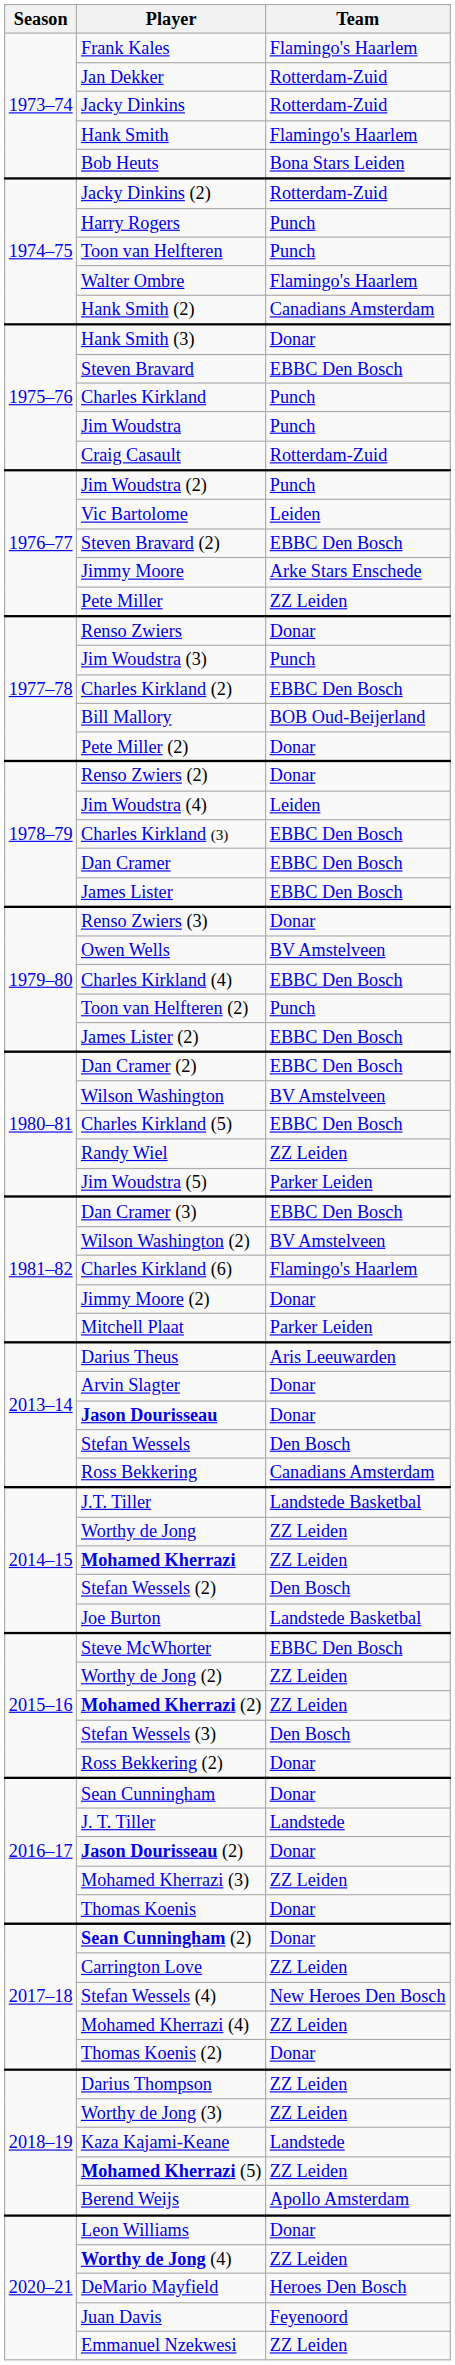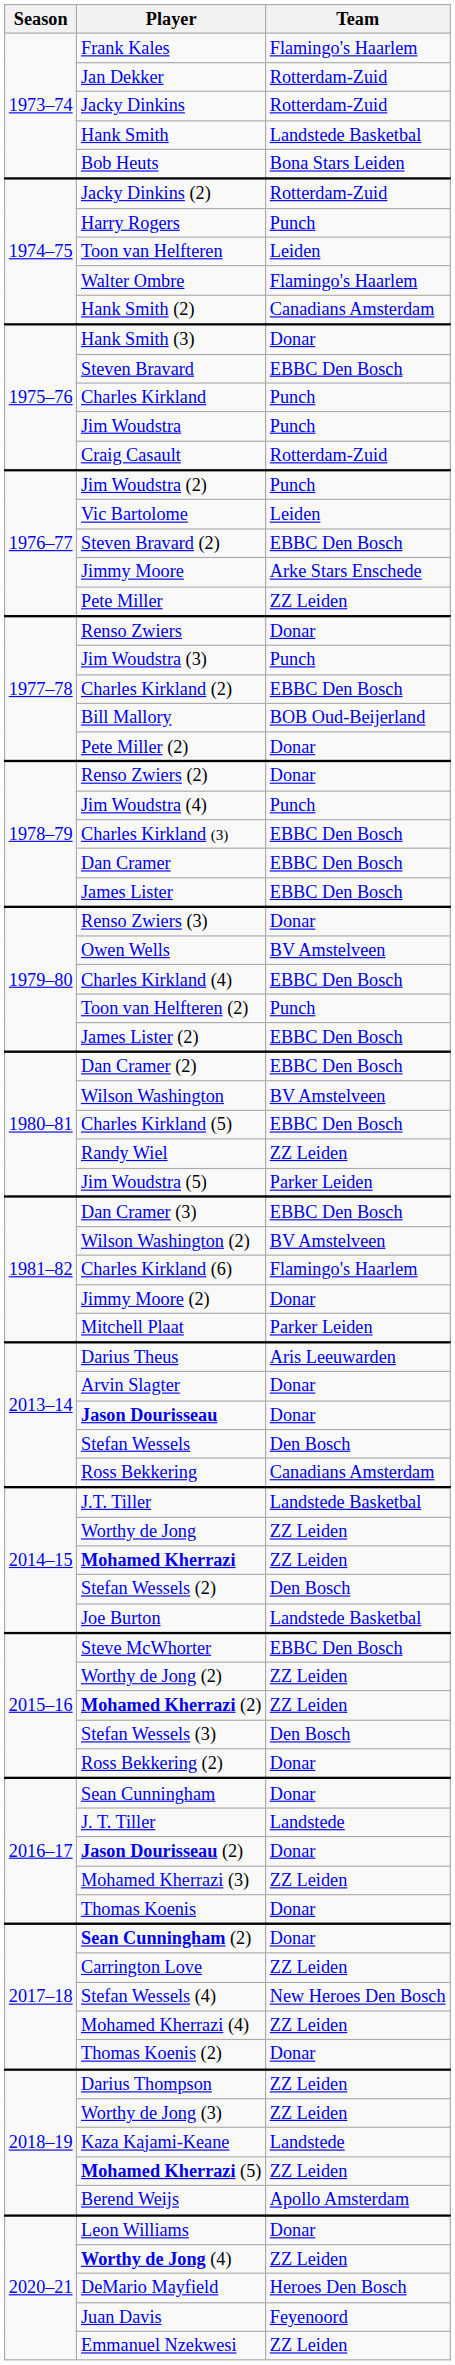 <table class="wikitable">
 <tr>
 <th>Season</th>
 <th>Player</th>
 <th>Team</th>
 </tr>
 <tr>
 <td rowspan="5"><a href='#'>1973–74</a></td>
 <td><a href='#'>Frank Kales</a></td>
 <td><a href='#'>Flamingo's Haarlem</a></td>
 </tr>
 <tr>
 <td><a href='#'>Jan Dekker</a></td>
 <td><a href='#'>Rotterdam-Zuid</a></td>
 </tr>
 <tr>
 <td><a href='#'>Jacky Dinkins</a></td>
 <td><a href='#'>Rotterdam-Zuid</a></td>
 </tr>
 <tr>
 <td><a href='#'>Hank Smith</a></td>
-<td><a href='#'>Flamingo's Haarlem</a></td>
+<td><a href='#'>Landstede Basketbal</a></td>
 </tr>
 <tr>
 <td><a href='#'>Bob Heuts</a></td>
 <td><a href='#'>Bona Stars Leiden</a></td>
 </tr>
 <tr style="border-top:2px solid black">
 <td rowspan="5"><a href='#'>1974–75</a></td>
 <td><a href='#'>Jacky Dinkins</a> (2)</td>
 <td><a href='#'>Rotterdam-Zuid</a></td>
 </tr>
 <tr>
 <td><a href='#'>Harry Rogers</a></td>
 <td><a href='#'>Punch</a></td>
 </tr>
 <tr>
 <td><a href='#'>Toon van Helfteren</a></td>
-<td><a href='#'>Punch</a></td>
+<td><a href='#'>Leiden</a></td>
 </tr>
 <tr>
 <td><a href='#'>Walter Ombre</a></td>
 <td><a href='#'>Flamingo's Haarlem</a></td>
 </tr>
 <tr>
 <td><a href='#'>Hank Smith</a> (2)</td>
 <td><a href='#'>Canadians Amsterdam</a></td>
 </tr>
 <tr style="border-top:2px solid black">
 <td rowspan="5"><a href='#'>1975–76</a></td>
 <td><a href='#'>Hank Smith</a> (3)</td>
 <td><a href='#'>Donar</a></td>
 </tr>
 <tr>
 <td><a href='#'>Steven Bravard</a></td>
 <td><a href='#'>EBBC Den Bosch</a></td>
 </tr>
 <tr>
 <td><a href='#'>Charles Kirkland</a></td>
 <td><a href='#'>Punch</a></td>
 </tr>
 <tr>
 <td><a href='#'>Jim Woudstra</a></td>
 <td><a href='#'>Punch</a></td>
 </tr>
 <tr>
 <td><a href='#'>Craig Casault</a></td>
 <td><a href='#'>Rotterdam-Zuid</a></td>
 </tr>
 <tr style="border-top:2px solid black">
 <td rowspan="5"><a href='#'>1976–77</a></td>
 <td><a href='#'>Jim Woudstra</a> (2)</td>
 <td><a href='#'>Punch</a></td>
 </tr>
 <tr>
 <td><a href='#'>Vic Bartolome</a></td>
 <td><a href='#'>Leiden</a></td>
 </tr>
 <tr>
 <td><a href='#'>Steven Bravard</a> (2)</td>
 <td><a href='#'>EBBC Den Bosch</a></td>
 </tr>
 <tr>
 <td><a href='#'>Jimmy Moore</a></td>
 <td><a href='#'>Arke Stars Enschede</a></td>
 </tr>
 <tr>
 <td><a href='#'>Pete Miller</a></td>
 <td><a href='#'>ZZ Leiden</a></td>
 </tr>
 <tr style="border-top:2px solid black">
 <td rowspan="5"><a href='#'>1977–78</a></td>
 <td><a href='#'>Renso Zwiers</a></td>
 <td><a href='#'>Donar</a></td>
 </tr>
 <tr>
 <td><a href='#'>Jim Woudstra</a> (3)</td>
 <td><a href='#'>Punch</a></td>
 </tr>
 <tr>
 <td><a href='#'>Charles Kirkland</a> (2)</td>
 <td><a href='#'>EBBC Den Bosch</a></td>
 </tr>
 <tr>
 <td><a href='#'>Bill Mallory</a></td>
 <td><a href='#'>BOB Oud-Beijerland</a></td>
 </tr>
 <tr>
 <td><a href='#'>Pete Miller</a> (2)</td>
 <td><a href='#'>Donar</a></td>
 </tr>
 <tr>
 </tr>
 <tr style="border-top:2px solid black">
 <td rowspan=5><a href='#'>1978–79</a></td>
 <td><a href='#'>Renso Zwiers</a> (2)</td>
 <td><a href='#'>Donar</a></td>
 </tr>
 <tr>
 <td><a href='#'>Jim Woudstra</a> (4)</td>
-<td><a href='#'>Leiden</a></td>
+<td><a href='#'>Punch</a></td>
 </tr>
 <tr>
 <td><a href='#'>Charles Kirkland</a> <small>(3)</small></td>
 <td><a href='#'>EBBC Den Bosch</a></td>
 </tr>
 <tr>
 <td><a href='#'>Dan Cramer</a></td>
 <td><a href='#'>EBBC Den Bosch</a></td>
 </tr>
 <tr>
 <td><a href='#'>James Lister</a></td>
 <td><a href='#'>EBBC Den Bosch</a></td>
 </tr>
 <tr>
 </tr>
 <tr style="border-top:2px solid black">
 <td rowspan=5><a href='#'>1979–80</a></td>
 <td><a href='#'>Renso Zwiers</a> (3)</td>
 <td><a href='#'>Donar</a></td>
 </tr>
 <tr>
 <td><a href='#'>Owen Wells</a></td>
 <td><a href='#'>BV Amstelveen</a></td>
 </tr>
 <tr>
 <td><a href='#'>Charles Kirkland</a> (4)</td>
 <td><a href='#'>EBBC Den Bosch</a></td>
 </tr>
 <tr>
 <td><a href='#'>Toon van Helfteren</a> (2)</td>
 <td><a href='#'>Punch</a></td>
 </tr>
 <tr>
 <td><a href='#'>James Lister</a> (2)</td>
 <td><a href='#'>EBBC Den Bosch</a></td>
 </tr>
 <tr>
 </tr>
 <tr style="border-top:2px solid black">
 <td rowspan=5><a href='#'>1980–81</a></td>
 <td><a href='#'>Dan Cramer</a> (2)</td>
 <td><a href='#'>EBBC Den Bosch</a></td>
 </tr>
 <tr>
 <td><a href='#'>Wilson Washington</a></td>
 <td><a href='#'>BV Amstelveen</a></td>
 </tr>
 <tr>
 <td><a href='#'>Charles Kirkland</a> (5)</td>
 <td><a href='#'>EBBC Den Bosch</a></td>
 </tr>
 <tr>
 <td><a href='#'>Randy Wiel</a></td>
 <td><a href='#'>ZZ Leiden</a></td>
 </tr>
 <tr>
 <td><a href='#'>Jim Woudstra</a> (5)</td>
 <td><a href='#'>Parker Leiden</a></td>
 </tr>
 <tr>
 </tr>
 <tr style="border-top:2px solid black">
 <td rowspan=5><a href='#'>1981–82</a></td>
 <td><a href='#'>Dan Cramer</a> (3)</td>
 <td><a href='#'>EBBC Den Bosch</a></td>
 </tr>
 <tr>
 <td><a href='#'>Wilson Washington</a> (2)</td>
 <td><a href='#'>BV Amstelveen</a></td>
 </tr>
 <tr>
 <td><a href='#'>Charles Kirkland</a> (6)</td>
 <td><a href='#'>Flamingo's Haarlem</a></td>
 </tr>
 <tr>
 <td><a href='#'>Jimmy Moore</a> (2)</td>
 <td><a href='#'>Donar</a></td>
 </tr>
 <tr>
 <td><a href='#'>Mitchell Plaat</a></td>
 <td><a href='#'>Parker Leiden</a></td>
 </tr>
 <tr>
 </tr>
 <tr style="border-top:2px solid black">
 <td rowspan=5 align=center><a href='#'>2013–14</a> <br> <br> </td>
 <td><a href='#'>Darius Theus</a></td>
 <td><a href='#'>Aris Leeuwarden</a></td>
 </tr>
 <tr>
 <td><a href='#'>Arvin Slagter</a></td>
 <td><a href='#'>Donar</a></td>
 </tr>
 <tr>
 <td><strong><a href='#'>Jason Dourisseau</a></strong></td>
 <td><a href='#'>Donar</a></td>
 </tr>
 <tr>
 <td><a href='#'>Stefan Wessels</a></td>
 <td><a href='#'>Den Bosch</a></td>
 </tr>
 <tr>
 <td><a href='#'>Ross Bekkering</a></td>
 <td><a href='#'>Canadians Amsterdam</a></td>
 </tr>
 <tr>
 </tr>
 <tr style="border-top:2px solid black">
 <td rowspan=5 align=center><a href='#'>2014–15</a></td>
 <td><a href='#'>J.T. Tiller</a></td>
 <td><a href='#'>Landstede Basketbal</a></td>
 </tr>
 <tr>
 <td><a href='#'>Worthy de Jong</a></td>
 <td><a href='#'>ZZ Leiden</a></td>
 </tr>
 <tr>
 <td><strong><a href='#'>Mohamed Kherrazi</a></strong></td>
 <td><a href='#'>ZZ Leiden</a></td>
 </tr>
 <tr>
 <td><a href='#'>Stefan Wessels</a> (2)</td>
 <td><a href='#'>Den Bosch</a></td>
 </tr>
 <tr>
 <td><a href='#'>Joe Burton</a></td>
 <td><a href='#'>Landstede Basketbal</a></td>
 </tr>
 <tr>
 </tr>
 <tr style="border-top:2px solid black">
 <td rowspan=5 align=center><a href='#'>2015–16</a></td>
 <td><a href='#'>Steve McWhorter</a></td>
 <td><a href='#'>EBBC Den Bosch</a></td>
 </tr>
 <tr>
 <td><a href='#'>Worthy de Jong</a> (2)</td>
 <td><a href='#'>ZZ Leiden</a></td>
 </tr>
 <tr>
 <td><strong><a href='#'>Mohamed Kherrazi</a></strong> (2)</td>
 <td><a href='#'>ZZ Leiden</a></td>
 </tr>
 <tr>
 <td><a href='#'>Stefan Wessels</a> (3)</td>
 <td><a href='#'>Den Bosch</a></td>
 </tr>
 <tr>
 <td><a href='#'>Ross Bekkering</a> (2)</td>
 <td><a href='#'>Donar</a></td>
 </tr>
 <tr style="border-top:2px solid black">
 <td rowspan=5 align=center><a href='#'>2016–17</a></td>
 <td><a href='#'>Sean Cunningham</a></td>
 <td><a href='#'>Donar</a></td>
 </tr>
 <tr>
 <td><a href='#'>J. T. Tiller</a></td>
 <td><a href='#'>Landstede</a></td>
 </tr>
 <tr>
 <td><strong><a href='#'>Jason Dourisseau</a></strong> (2)</td>
 <td><a href='#'>Donar</a></td>
 </tr>
 <tr>
 <td><a href='#'>Mohamed Kherrazi</a> (3)</td>
 <td><a href='#'>ZZ Leiden</a></td>
 </tr>
 <tr>
 <td><a href='#'>Thomas Koenis</a></td>
 <td><a href='#'>Donar</a></td>
 </tr>
 <tr>
 </tr>
 <tr style="border-top:2px solid black">
 <td rowspan=5 align=center><a href='#'>2017–18</a></td>
 <td><strong><a href='#'>Sean Cunningham</a></strong> (2)</td>
 <td><a href='#'>Donar</a></td>
 </tr>
 <tr>
 <td><a href='#'>Carrington Love</a></td>
 <td><a href='#'>ZZ Leiden</a></td>
 </tr>
 <tr>
 <td><a href='#'>Stefan Wessels</a> (4)</td>
 <td><a href='#'>New Heroes Den Bosch</a></td>
 </tr>
 <tr>
 <td><a href='#'>Mohamed Kherrazi</a> (4)</td>
 <td><a href='#'>ZZ Leiden</a></td>
 </tr>
 <tr>
 <td><a href='#'>Thomas Koenis</a> (2)</td>
 <td><a href='#'>Donar</a></td>
 </tr>
 <tr style="border-top:2px solid black">
 <td rowspan=5 align=center><a href='#'>2018–19</a></td>
 <td><a href='#'>Darius Thompson</a></td>
 <td><a href='#'>ZZ Leiden</a></td>
 </tr>
 <tr>
 <td><a href='#'>Worthy de Jong</a> (3)</td>
 <td><a href='#'>ZZ Leiden</a></td>
 </tr>
 <tr>
 <td><a href='#'>Kaza Kajami-Keane</a></td>
 <td><a href='#'>Landstede</a></td>
 </tr>
 <tr>
 <td><strong><a href='#'>Mohamed Kherrazi</a></strong> (5)</td>
 <td><a href='#'>ZZ Leiden</a></td>
 </tr>
 <tr>
 <td><a href='#'>Berend Weijs</a></td>
 <td><a href='#'>Apollo Amsterdam</a></td>
 </tr>
 <tr style="border-top:2px solid black">
 <td rowspan=5 align=center><a href='#'>2020–21</a></td>
 <td><a href='#'>Leon Williams</a></td>
 <td><a href='#'>Donar</a></td>
 </tr>
 <tr>
 <td><strong><a href='#'>Worthy de Jong</a></strong> (4)</td>
 <td><a href='#'>ZZ Leiden</a></td>
 </tr>
 <tr>
 <td><a href='#'>DeMario Mayfield</a></td>
 <td><a href='#'>Heroes Den Bosch</a></td>
 </tr>
 <tr>
 <td><a href='#'>Juan Davis</a></td>
 <td><a href='#'>Feyenoord</a></td>
 </tr>
 <tr>
 <td><a href='#'>Emmanuel Nzekwesi</a></td>
 <td><a href='#'>ZZ Leiden</a></td>
 </tr>
 </table>
